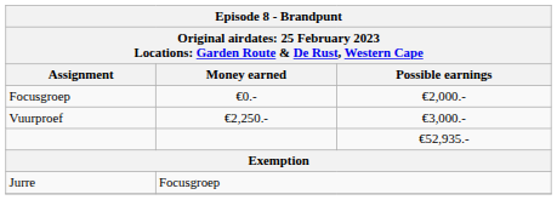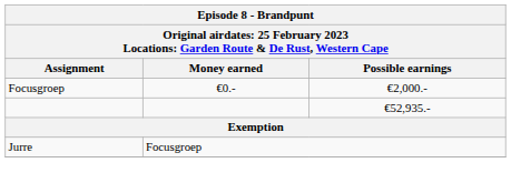 <table class="wikitable" style="font-size: 95%; margin: 10px" align="right" width="40%">
 <tr>
 <th colspan=3>Episode 8 - Brandpunt</th>
 </tr>
 <tr>
 <th colspan=3>Original airdates: 25 February 2023<br>Locations: <a href='#'>Garden Route</a> & <a href='#'>De Rust</a>, <a href='#'>Western Cape</a></th>
 </tr>
 <tr>
 <th>Assignment</th>
 <th>Money earned</th>
 <th>Possible earnings</th>
 </tr>
 <tr>
 <td>Focusgroep</td>
 <td align="center">€0.-</td>
 <td align="center">€2,000.-</td>
 </tr>
 <tr>
-<td>Vuurproef</td>
-<td align="center">€2,250.-</td>
-<td align="center">€3,000.-</td>
-</tr>
-<tr>
 <td><strong></strong></td>
 <td align="center"><strong></strong></td>
 <td align="center">€52,935.-</td>
 </tr>
 <tr>
 <th colspan=3>Exemption</th>
 </tr>
 <tr>
 <td>Jurre</td>
 <td colspan=2>Focusgroep</td>
 </tr>
 <tr>
 </tr>
 </table>
